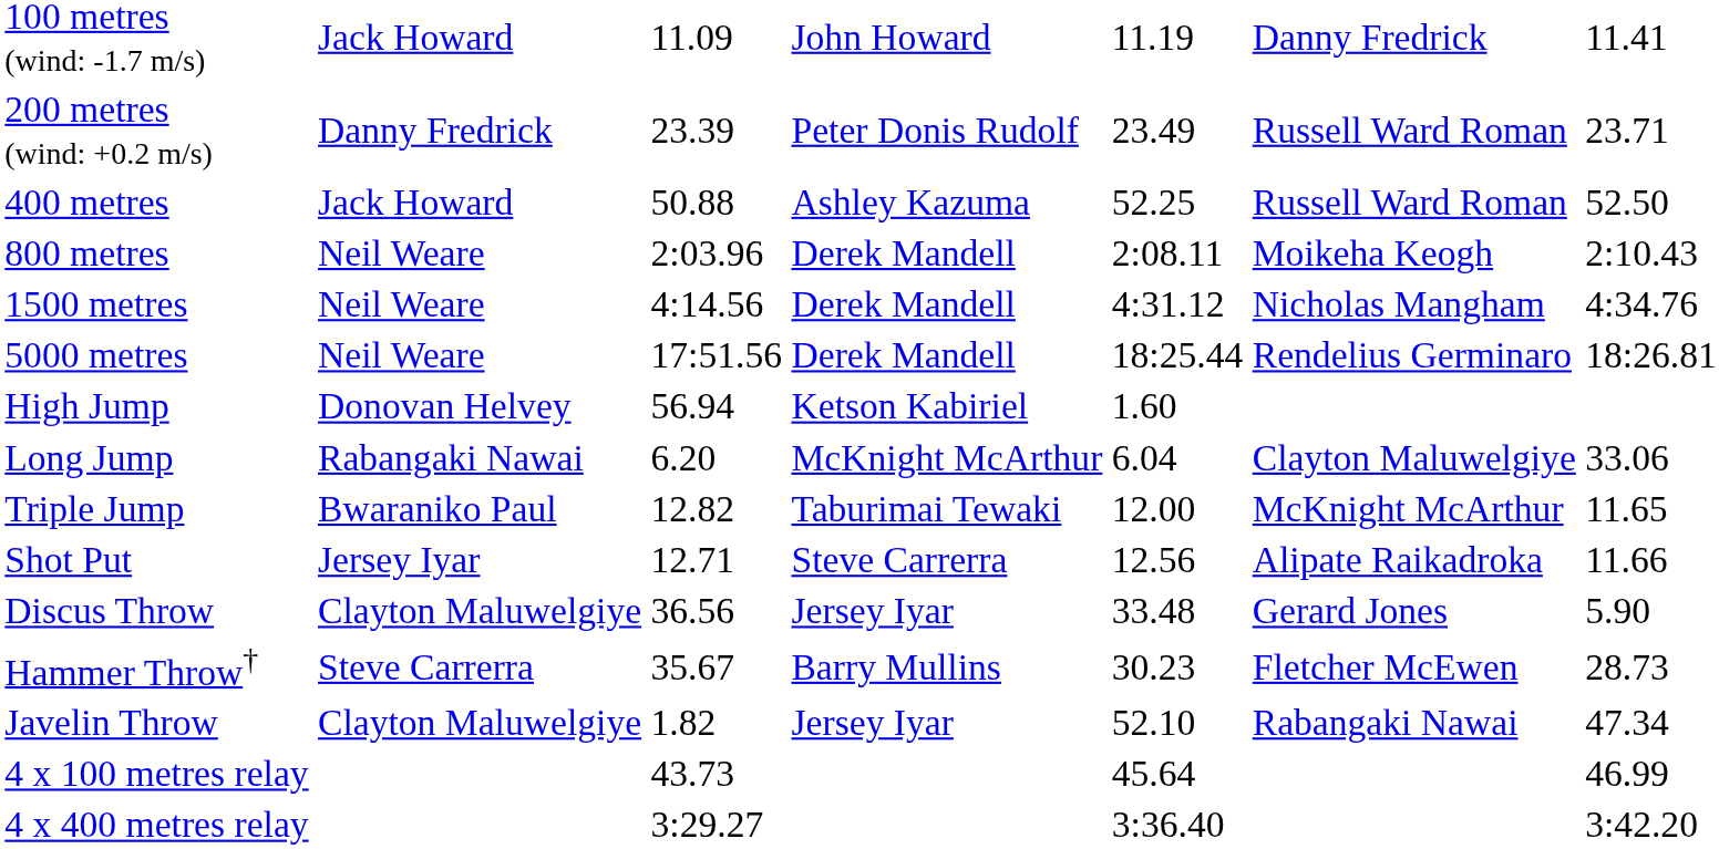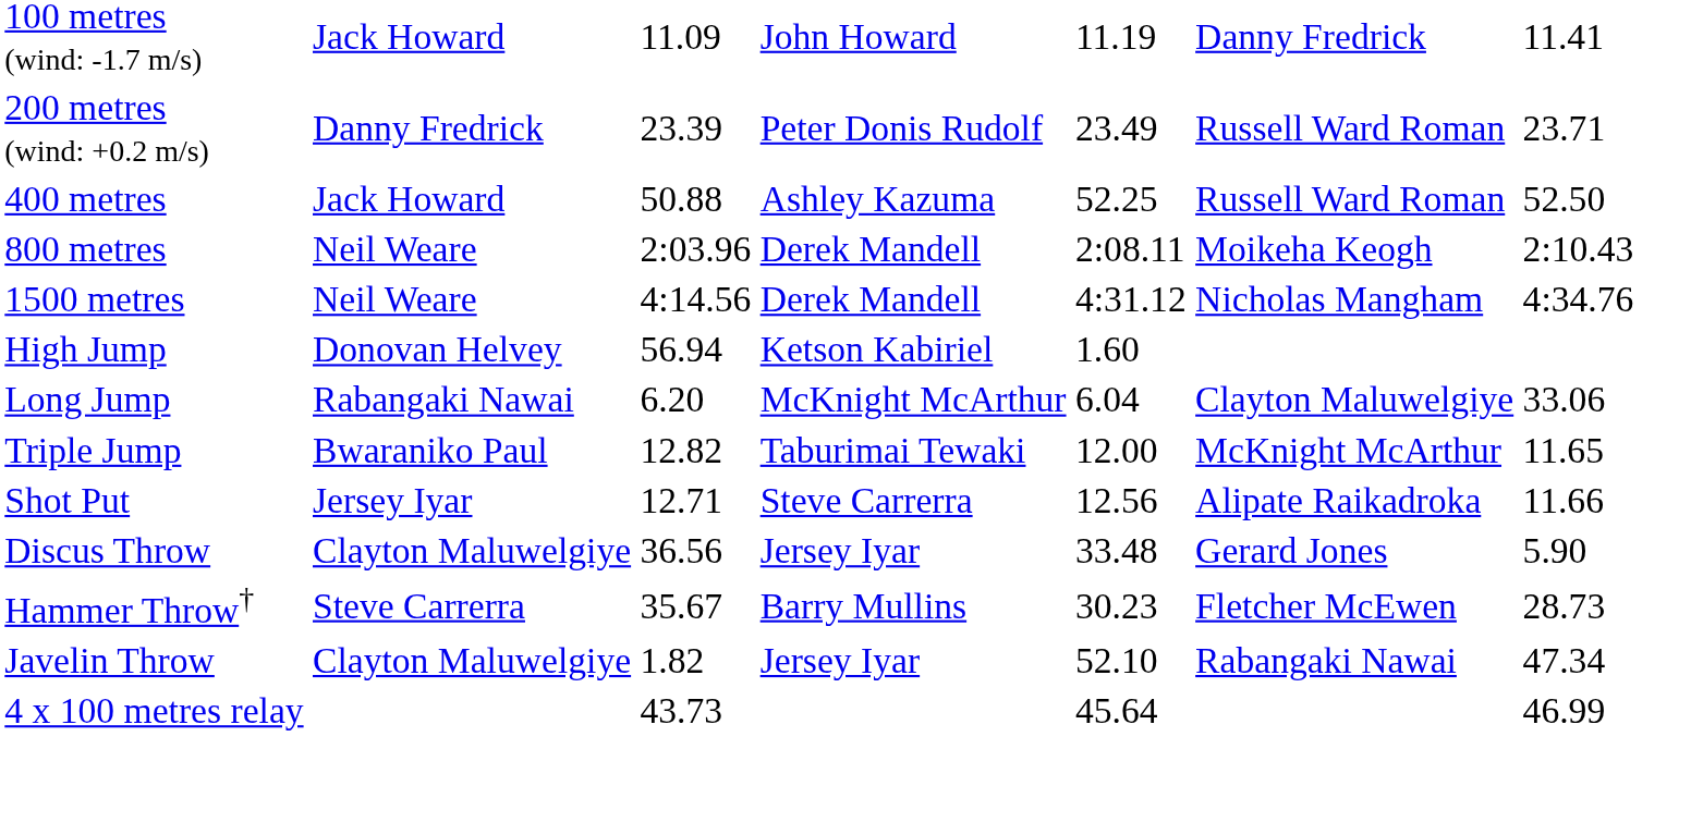 <table>
 <tr>
 <td><a href='#'>100 metres</a> <br> <small>(wind: -1.7 m/s)</small></td>
 <td align=left><a href='#'>Jack Howard</a> <br> </td>
 <td>11.09</td>
 <td align=left><a href='#'>John Howard</a> <br> </td>
 <td>11.19</td>
 <td align=left><a href='#'>Danny Fredrick</a> <br> </td>
 <td>11.41</td>
 </tr>
 <tr>
 <td><a href='#'>200 metres</a> <br> <small>(wind: +0.2 m/s)</small></td>
 <td align=left><a href='#'>Danny Fredrick</a> <br> </td>
 <td>23.39</td>
 <td align=left><a href='#'>Peter Donis Rudolf</a> <br> </td>
 <td>23.49</td>
 <td align=left><a href='#'>Russell Ward Roman</a> <br> </td>
 <td>23.71</td>
 </tr>
 <tr>
 <td><a href='#'>400 metres</a></td>
 <td align=left><a href='#'>Jack Howard</a> <br> </td>
 <td>50.88</td>
 <td align=left><a href='#'>Ashley Kazuma</a> <br> </td>
 <td>52.25</td>
 <td align=left><a href='#'>Russell Ward Roman</a> <br> </td>
 <td>52.50</td>
 </tr>
 <tr>
 <td><a href='#'>800 metres</a></td>
 <td align=left><a href='#'>Neil Weare</a> <br> </td>
 <td>2:03.96</td>
 <td align=left><a href='#'>Derek Mandell</a> <br> </td>
 <td>2:08.11</td>
 <td align=left><a href='#'>Moikeha Keogh</a> <br> </td>
 <td>2:10.43</td>
 </tr>
 <tr>
 <td><a href='#'>1500 metres</a></td>
 <td align=left><a href='#'>Neil Weare</a> <br> </td>
 <td>4:14.56</td>
 <td align=left><a href='#'>Derek Mandell</a> <br> </td>
 <td>4:31.12</td>
 <td align=left><a href='#'>Nicholas Mangham</a> <br> </td>
 <td>4:34.76</td>
-</tr>
-<tr>
-<td><a href='#'>5000 metres</a></td>
-<td align=left><a href='#'>Neil Weare</a> <br> </td>
-<td>17:51.56</td>
-<td align=left><a href='#'>Derek Mandell</a> <br> </td>
-<td>18:25.44</td>
-<td align=left><a href='#'>Rendelius Germinaro</a> <br> </td>
-<td>18:26.81</td>
 </tr>
 <tr>
 <td><a href='#'>High Jump</a></td>
 <td align=left><a href='#'>Donovan Helvey</a> <br> </td>
 <td>56.94</td>
 <td align=left><a href='#'>Ketson Kabiriel</a> <br> </td>
 <td>1.60</td>
 <td></td>
 <td></td>
 </tr>
 <tr>
 <td><a href='#'>Long Jump</a></td>
 <td align=left><a href='#'>Rabangaki Nawai</a> <br> </td>
 <td>6.20</td>
 <td align=left><a href='#'>McKnight McArthur</a> <br> </td>
 <td>6.04</td>
 <td align=left><a href='#'>Clayton Maluwelgiye</a> <br> </td>
 <td>33.06</td>
 </tr>
 <tr>
 <td><a href='#'>Triple Jump</a></td>
 <td align=left><a href='#'>Bwaraniko Paul</a> <br> </td>
 <td>12.82</td>
 <td align=left><a href='#'>Taburimai Tewaki</a> <br> </td>
 <td>12.00</td>
 <td align=left><a href='#'>McKnight McArthur</a> <br> </td>
 <td>11.65</td>
 </tr>
 <tr>
 <td><a href='#'>Shot Put</a></td>
 <td align=left><a href='#'>Jersey Iyar</a> <br> </td>
 <td>12.71</td>
 <td align=left><a href='#'>Steve Carrerra</a> <br> </td>
 <td>12.56</td>
 <td align=left><a href='#'>Alipate Raikadroka</a> <br> </td>
 <td>11.66</td>
 </tr>
 <tr>
 <td><a href='#'>Discus Throw</a></td>
 <td align=left><a href='#'>Clayton Maluwelgiye</a> <br> </td>
 <td>36.56</td>
 <td align=left><a href='#'>Jersey Iyar</a> <br> </td>
 <td>33.48</td>
 <td align=left><a href='#'>Gerard Jones</a> <br> </td>
 <td>5.90</td>
 </tr>
 <tr>
 <td><a href='#'>Hammer Throw</a><sup>†</sup></td>
 <td align=left><a href='#'>Steve Carrerra</a> <br> </td>
 <td>35.67</td>
 <td align=left><a href='#'>Barry Mullins</a> <br> </td>
 <td>30.23</td>
 <td align=left><a href='#'>Fletcher McEwen</a> <br> </td>
 <td>28.73</td>
 </tr>
 <tr>
 <td><a href='#'>Javelin Throw</a></td>
 <td align=left><a href='#'>Clayton Maluwelgiye</a> <br> </td>
 <td>1.82</td>
 <td align=left><a href='#'>Jersey Iyar</a> <br> </td>
 <td>52.10</td>
 <td align=left><a href='#'>Rabangaki Nawai</a> <br> </td>
 <td>47.34</td>
 </tr>
 <tr>
 <td><a href='#'>4 x 100 metres relay</a></td>
 <td></td>
 <td>43.73</td>
 <td></td>
 <td>45.64</td>
 <td></td>
 <td>46.99</td>
 </tr>
-<tr>
-<td><a href='#'>4 x 400 metres relay</a></td>
-<td></td>
-<td>3:29.27</td>
-<td></td>
-<td>3:36.40</td>
-<td></td>
-<td>3:42.20</td>
-</tr>
 </table>
